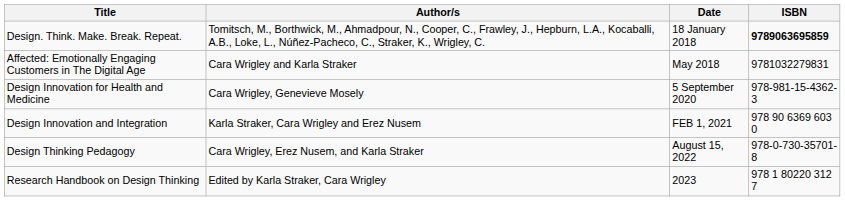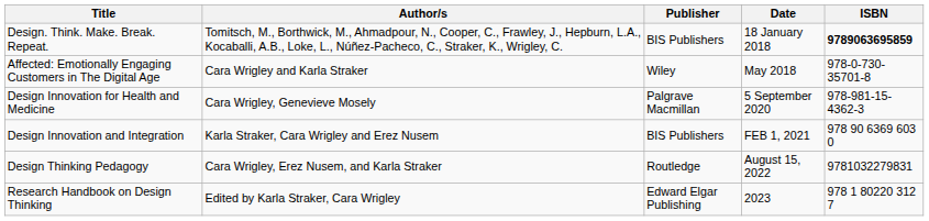 <table class="wikitable">
 <tr>
 <th>Title</th>
 <th>Author/s</th>
+<th>Publisher</th>
 <th>Date</th>
 <th>ISBN</th>
 </tr>
 <tr>
 <td>Design. Think. Make. Break. Repeat.</td>
 <td>Tomitsch, M., Borthwick, M., Ahmadpour, N., Cooper, C., Frawley, J., Hepburn, L.A., Kocaballi, A.B., Loke, L., Núñez-Pacheco, C.,  Straker, K., Wrigley, C.</td>
+<td>BIS Publishers</td>
 <td>18 January 2018</td>
 <td><strong>9789063695859</strong></td>
 </tr>
 <tr>
 <td>Affected: Emotionally Engaging Customers in The Digital Age</td>
 <td>Cara Wrigley and Karla Straker</td>
+<td>Wiley</td>
 <td>May 2018</td>
-<td>9781032279831</td>
+<td>978-0-730-35701-8</td>
 </tr>
 <tr>
 <td>Design Innovation for Health and Medicine</td>
 <td>Cara Wrigley, Genevieve Mosely</td>
+<td>Palgrave Macmillan</td>
 <td>5 September 2020</td>
 <td>978-981-15-4362-3</td>
 </tr>
 <tr>
 <td>Design Innovation and Integration</td>
 <td>Karla Straker, Cara Wrigley and Erez Nusem</td>
+<td>BIS Publishers</td>
 <td>FEB 1, 2021</td>
 <td>978 90 6369 603 0</td>
 </tr>
 <tr>
 <td>Design Thinking Pedagogy</td>
 <td>Cara Wrigley, Erez Nusem, and Karla Straker</td>
+<td>Routledge</td>
 <td>August 15, 2022</td>
-<td>978-0-730-35701-8</td>
+<td>9781032279831</td>
 </tr>
 <tr>
 <td>Research Handbook on Design Thinking</td>
 <td>Edited by Karla Straker, Cara Wrigley</td>
+<td>Edward Elgar Publishing</td>
 <td>2023</td>
 <td>978 1 80220 312 7</td>
 </tr>
 </table>
